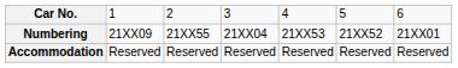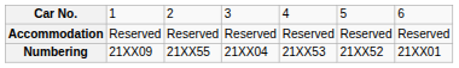 <table class="wikitable">
 <tr>
 <th>Car No.</th>
 <td>1</td>
 <td>2</td>
 <td>3</td>
 <td>4</td>
 <td>5</td>
 <td>6</td>
 </tr>
 <tr>
+<th>Accommodation</th>
+<td>Reserved</td>
+<td>Reserved</td>
+<td>Reserved</td>
+<td>Reserved</td>
+<td>Reserved</td>
+<td>Reserved</td>
+</tr>
+<tr>
 <th>Numbering</th>
 <td>21XX09</td>
 <td>21XX55</td>
 <td>21XX04</td>
 <td>21XX53</td>
 <td>21XX52</td>
 <td>21XX01</td>
 </tr>
-<tr>
-<th>Accommodation</th>
-<td>Reserved</td>
-<td>Reserved</td>
-<td>Reserved</td>
-<td>Reserved</td>
-<td>Reserved</td>
-<td>Reserved</td>
-</tr>
 </table>
